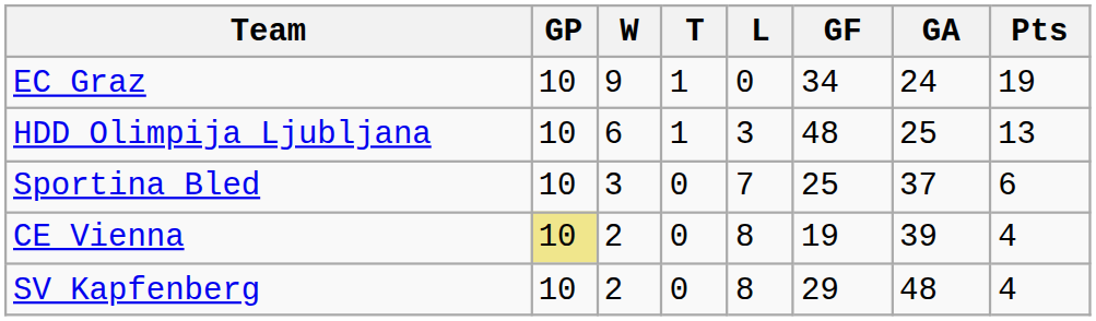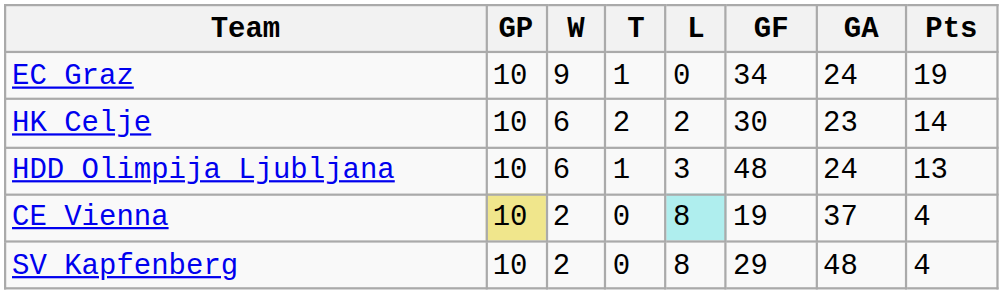 <table class="wikitable">
 <tr>
 <th width="40%">Team</th>
 <th width="5%">GP</th>
 <th width="5%">W</th>
 <th width="5%">T</th>
 <th width="5%">L</th>
 <th width="7.5%">GF</th>
 <th width="7.5%">GA</th>
 <th width="7.5%">Pts</th>
 </tr>
 <tr>
 <td><a href='#'>EC Graz</a></td>
 <td>10</td>
 <td>9</td>
 <td>1</td>
 <td>0</td>
 <td>34</td>
 <td>24</td>
 <td>19</td>
 </tr>
 <tr>
+<td><a href='#'>HK Celje</a></td>
+<td>10</td>
+<td>6</td>
+<td>2</td>
+<td>2</td>
+<td>30</td>
+<td>23</td>
+<td>14</td>
+</tr>
+<tr>
 <td><a href='#'>HDD Olimpija Ljubljana</a></td>
 <td>10</td>
 <td>6</td>
 <td>1</td>
 <td>3</td>
 <td>48</td>
-<td>25</td>
+<td>24</td>
 <td>13</td>
-</tr>
-<tr>
-<td><a href='#'>Sportina Bled</a></td>
-<td>10</td>
-<td>3</td>
-<td>0</td>
-<td>7</td>
-<td>25</td>
-<td>37</td>
-<td>6</td>
 </tr>
 <tr>
 <td><a href='#'>CE Vienna</a></td>
 <td style="background: khaki;">10</td>
 <td>2</td>
 <td>0</td>
-<td>8</td>
+<td style="background: paleturquoise;">8</td>
 <td>19</td>
-<td>39</td>
+<td>37</td>
 <td>4</td>
 </tr>
 <tr>
 <td><a href='#'>SV Kapfenberg</a></td>
 <td>10</td>
 <td>2</td>
 <td>0</td>
 <td>8</td>
 <td>29</td>
 <td>48</td>
 <td>4</td>
 </tr>
 </table>
